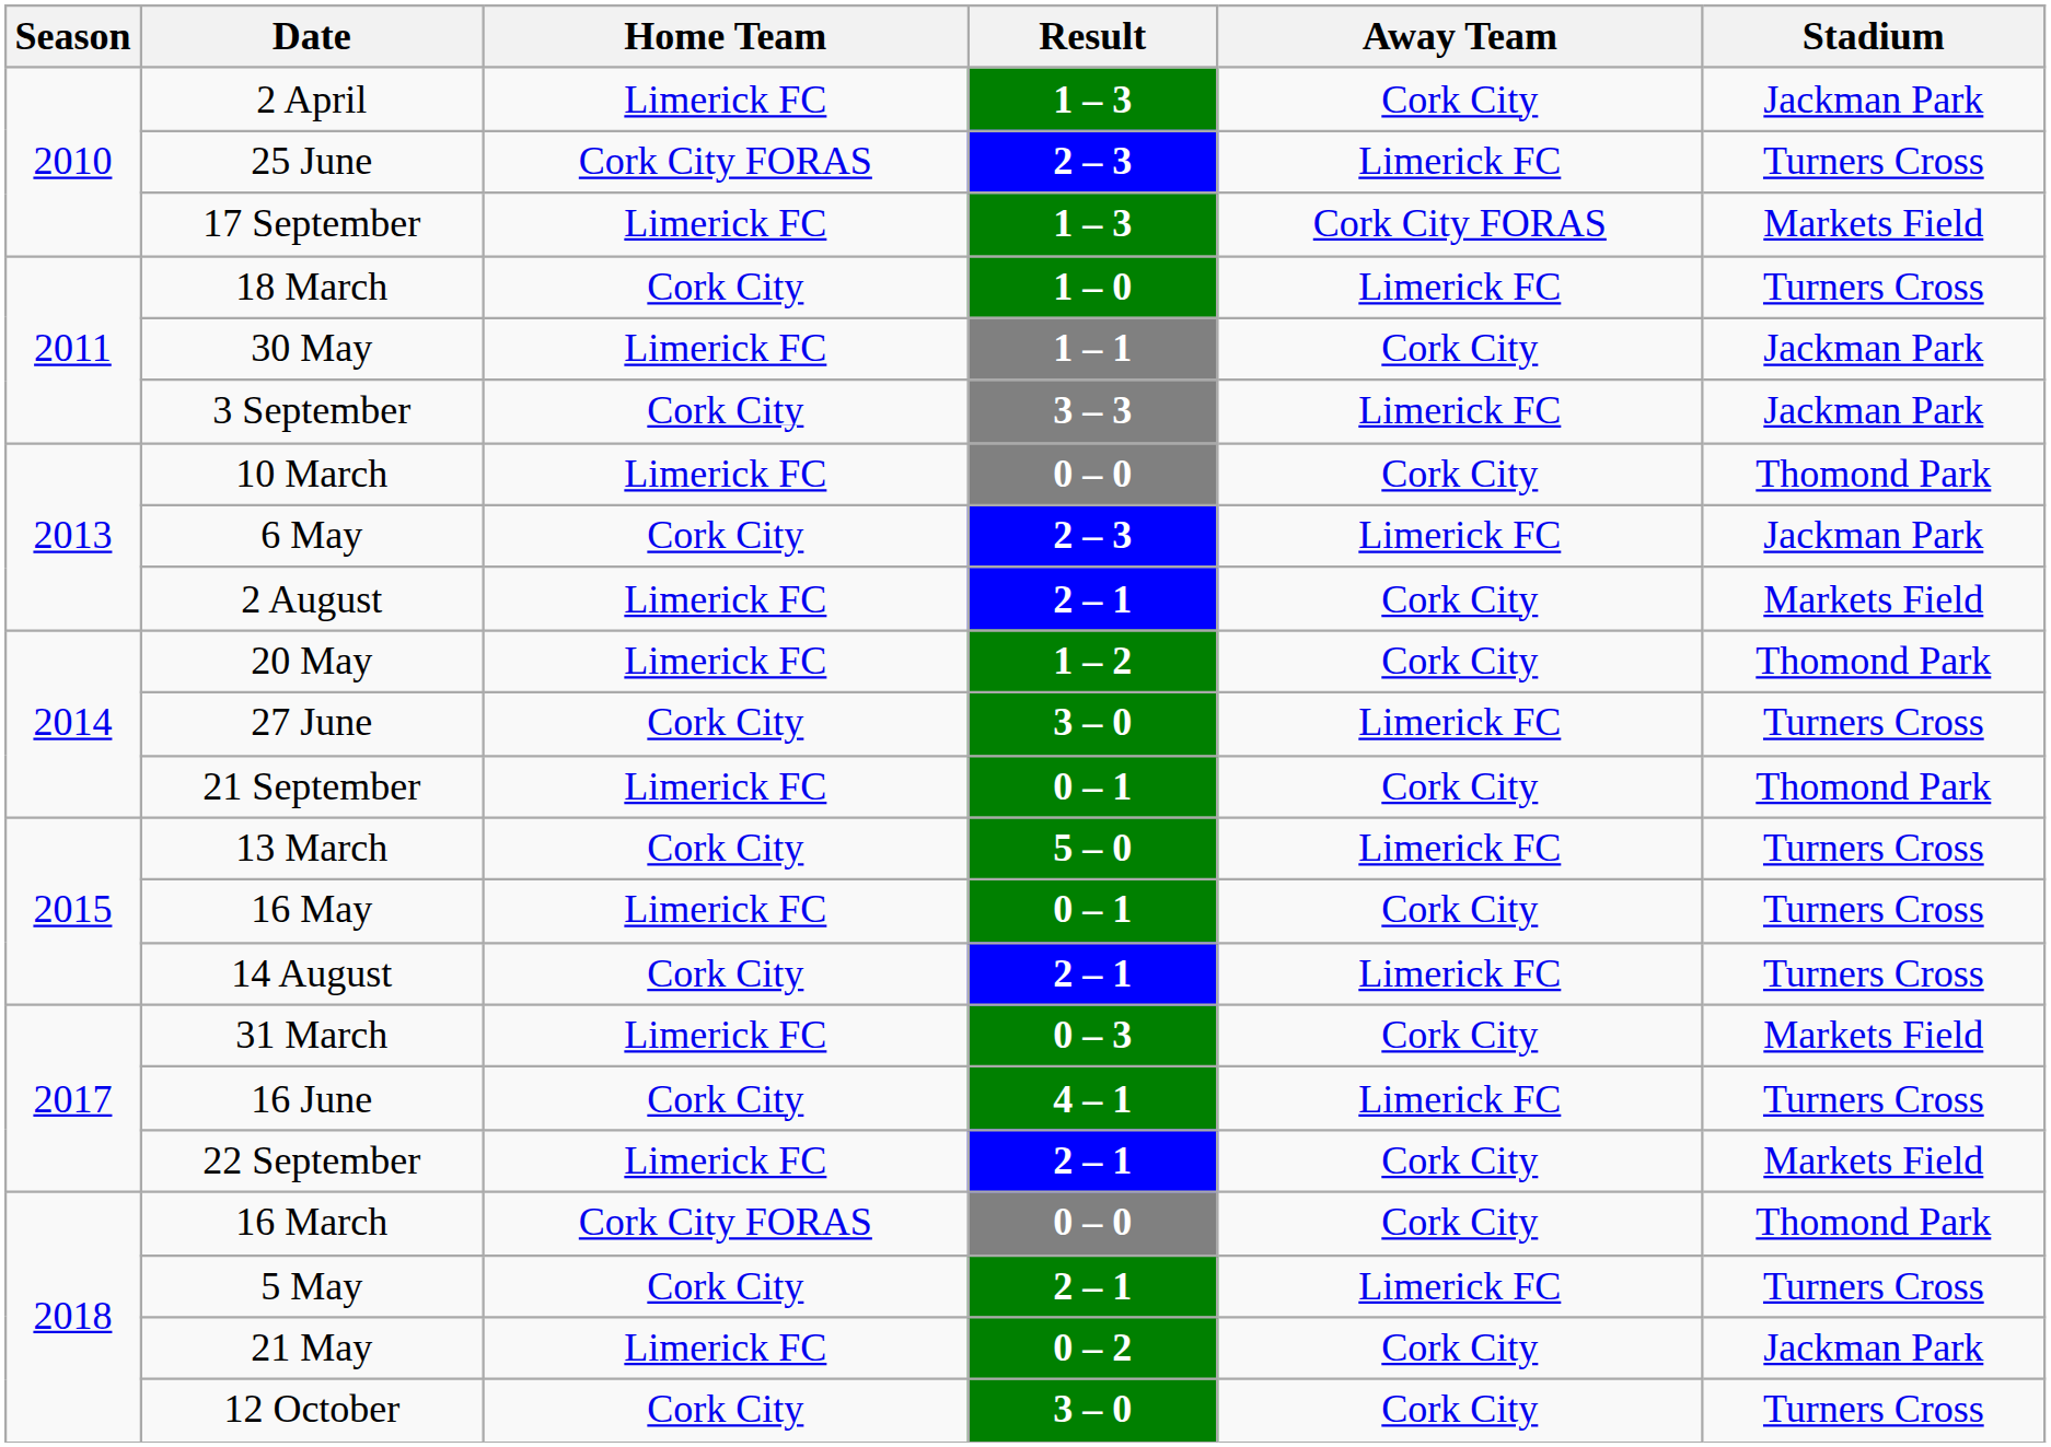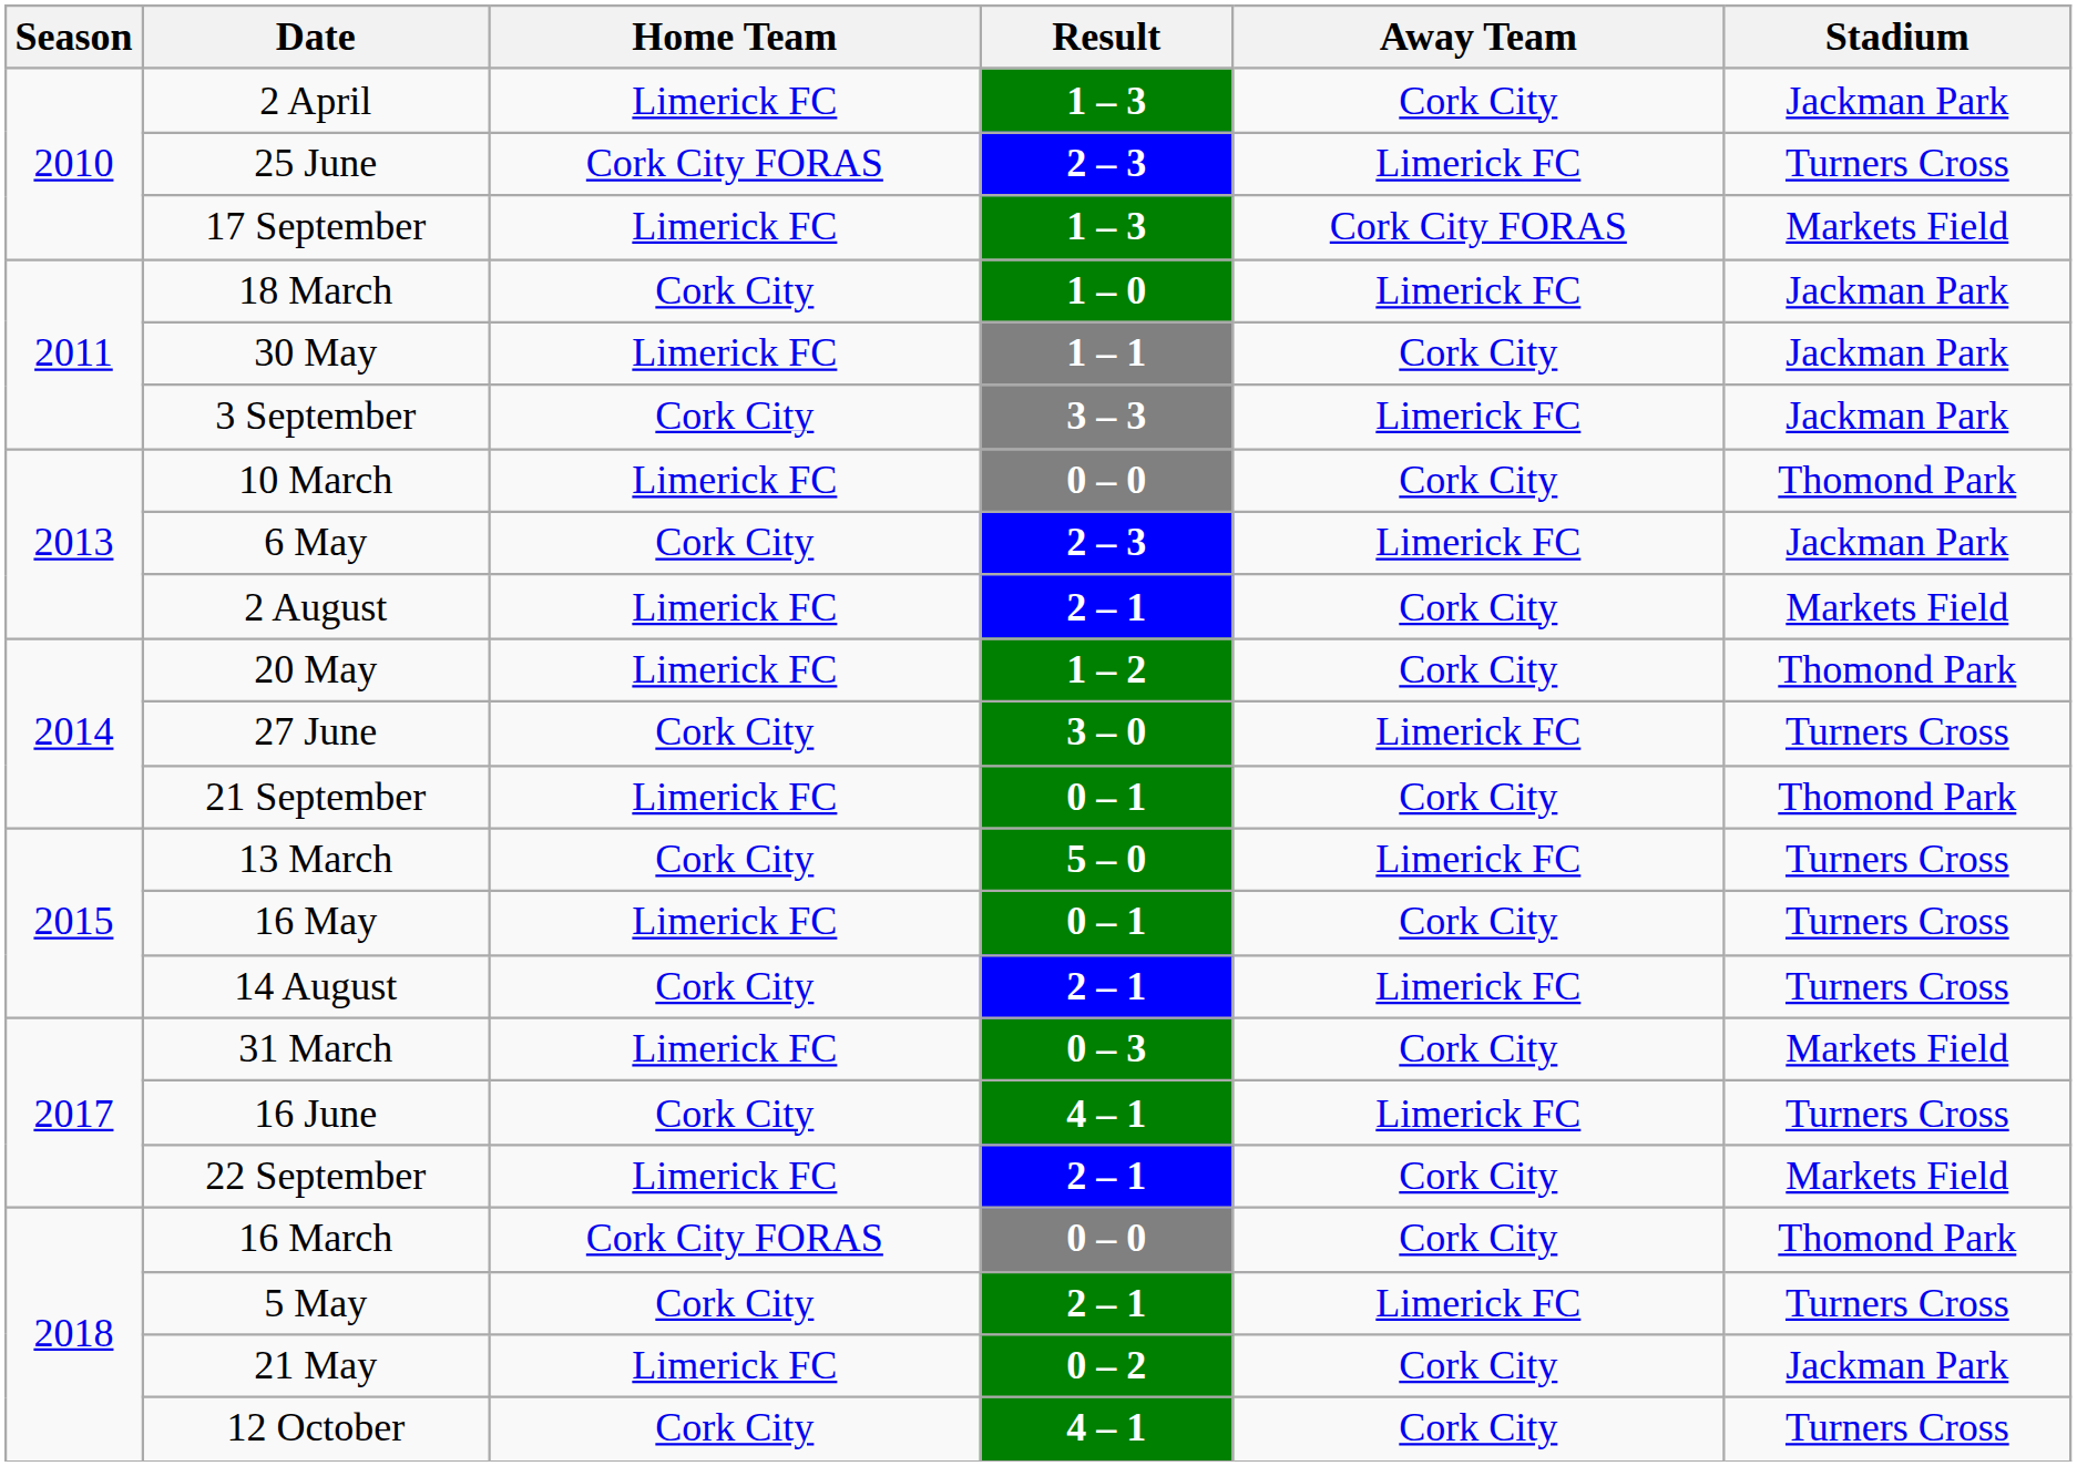 <table class="wikitable" style="text-align:center">
 <tr>
 <th>Season</th>
 <th style="width:3.5cm;">Date</th>
 <th style="width:5cm;">Home Team</th>
 <th style="width:2.5cm;">Result</th>
 <th style="width:5cm;">Away Team</th>
 <th style="width:3.5cm;">Stadium</th>
 </tr>
 <tr>
 <td rowspan="3"><a href='#'>2010</a></td>
 <td>2 April</td>
 <td><a href='#'>Limerick FC</a></td>
 <td style="background:green;color:white;"><strong>1 – 3</strong></td>
 <td><a href='#'>Cork City</a></td>
 <td><a href='#'>Jackman Park</a></td>
 </tr>
 <tr>
 <td>25 June</td>
 <td><a href='#'>Cork City FORAS</a></td>
 <td style="background:blue;color:white;"><strong>2 – 3</strong></td>
 <td><a href='#'>Limerick FC</a></td>
 <td><a href='#'>Turners Cross</a></td>
 </tr>
 <tr>
 <td>17 September</td>
 <td><a href='#'>Limerick FC</a></td>
 <td style="background:green;color:white;"><strong>1 – 3</strong></td>
 <td><a href='#'>Cork City FORAS</a></td>
 <td><a href='#'>Markets Field</a></td>
 </tr>
 <tr>
 <td rowspan="3"><a href='#'>2011</a></td>
 <td>18 March</td>
 <td><a href='#'>Cork City</a></td>
 <td style="background:green;color:white;"><strong>1 – 0</strong></td>
 <td><a href='#'>Limerick FC</a></td>
-<td><a href='#'>Turners Cross</a></td>
+<td><a href='#'>Jackman Park</a></td>
 </tr>
 <tr>
 <td>30 May</td>
 <td><a href='#'>Limerick FC</a></td>
 <td style="background:gray; color:white;"><strong>1 – 1</strong></td>
 <td><a href='#'>Cork City</a></td>
 <td><a href='#'>Jackman Park</a></td>
 </tr>
 <tr>
 <td>3 September</td>
 <td><a href='#'>Cork City</a></td>
 <td style="background:gray; color:white;"><strong>3 – 3</strong></td>
 <td><a href='#'>Limerick FC</a></td>
 <td><a href='#'>Jackman Park</a></td>
 </tr>
 <tr>
 <td rowspan="3"><a href='#'>2013</a></td>
 <td>10 March</td>
 <td><a href='#'>Limerick FC</a></td>
 <td style="background:gray; color:white;"><strong>0 – 0</strong></td>
 <td><a href='#'>Cork City</a></td>
 <td><a href='#'>Thomond Park</a></td>
 </tr>
 <tr>
 <td>6 May</td>
 <td><a href='#'>Cork City</a></td>
 <td style="background:blue;color:white;"><strong>2 – 3</strong></td>
 <td><a href='#'>Limerick FC</a></td>
 <td><a href='#'>Jackman Park</a></td>
 </tr>
 <tr>
 <td>2 August</td>
 <td><a href='#'>Limerick FC</a></td>
 <td style="background:blue;color:white;"><strong>2 – 1</strong></td>
 <td><a href='#'>Cork City</a></td>
 <td><a href='#'>Markets Field</a></td>
 </tr>
 <tr>
 <td rowspan="3"><a href='#'>2014</a></td>
 <td>20 May</td>
 <td><a href='#'>Limerick FC</a></td>
 <td style="background:green;color:white;"><strong>1 – 2</strong></td>
 <td><a href='#'>Cork City</a></td>
 <td><a href='#'>Thomond Park</a></td>
 </tr>
 <tr>
 <td>27 June</td>
 <td><a href='#'>Cork City</a></td>
 <td style="background:green;color:white;"><strong>3 – 0</strong></td>
 <td><a href='#'>Limerick FC</a></td>
 <td><a href='#'>Turners Cross</a></td>
 </tr>
 <tr>
 <td>21 September</td>
 <td><a href='#'>Limerick FC</a></td>
 <td style="background:green;color:white;"><strong>0 – 1</strong></td>
 <td><a href='#'>Cork City</a></td>
 <td><a href='#'>Thomond Park</a></td>
 </tr>
 <tr>
 <td rowspan="3"><a href='#'>2015</a></td>
 <td>13 March</td>
 <td><a href='#'>Cork City</a></td>
 <td style="background:green;color:white;"><strong>5 – 0</strong></td>
 <td><a href='#'>Limerick FC</a></td>
 <td><a href='#'>Turners Cross</a></td>
 </tr>
 <tr>
 <td>16 May</td>
 <td><a href='#'>Limerick FC</a></td>
 <td style="background:green;color:white;"><strong>0 – 1</strong></td>
 <td><a href='#'>Cork City</a></td>
 <td><a href='#'>Turners Cross</a></td>
 </tr>
 <tr>
 <td>14 August</td>
 <td><a href='#'>Cork City</a></td>
 <td style="background:blue;color:white;"><strong>2 – 1</strong></td>
 <td><a href='#'>Limerick FC</a></td>
 <td><a href='#'>Turners Cross</a></td>
 </tr>
 <tr>
 <td rowspan="3"><a href='#'>2017</a></td>
 <td>31 March</td>
 <td><a href='#'>Limerick FC</a></td>
 <td style="background:green;color:white;"><strong>0 – 3</strong></td>
 <td><a href='#'>Cork City</a></td>
 <td><a href='#'>Markets Field</a></td>
 </tr>
 <tr>
 <td>16 June</td>
 <td><a href='#'>Cork City</a></td>
 <td style="background:green;color:white;"><strong>4 – 1</strong></td>
 <td><a href='#'>Limerick FC</a></td>
 <td><a href='#'>Turners Cross</a></td>
 </tr>
 <tr>
 <td>22 September</td>
 <td><a href='#'>Limerick FC</a></td>
 <td style="background:blue;color:white;"><strong>2 – 1</strong></td>
 <td><a href='#'>Cork City</a></td>
 <td><a href='#'>Markets Field</a></td>
 </tr>
 <tr>
 <td rowspan="4"><a href='#'>2018</a></td>
 <td>16 March</td>
 <td><a href='#'>Cork City FORAS</a></td>
 <td style="background:gray; color:white;"><strong>0 – 0</strong></td>
 <td><a href='#'>Cork City</a></td>
 <td><a href='#'>Thomond Park</a></td>
 </tr>
 <tr>
 <td>5 May</td>
 <td><a href='#'>Cork City</a></td>
 <td style="background:green;color:white;"><strong>2 – 1</strong></td>
 <td><a href='#'>Limerick FC</a></td>
 <td><a href='#'>Turners Cross</a></td>
 </tr>
 <tr>
 <td>21 May</td>
 <td><a href='#'>Limerick FC</a></td>
 <td style="background:green;color:white;"><strong>0 – 2</strong></td>
 <td><a href='#'>Cork City</a></td>
 <td><a href='#'>Jackman Park</a></td>
 </tr>
 <tr>
 <td>12 October</td>
 <td><a href='#'>Cork City</a></td>
-<td style="background:green;color:white;"><strong>3 – 0</strong></td>
+<td style="background:green;color:white;"><strong>4 – 1</strong></td>
 <td><a href='#'>Cork City</a></td>
 <td><a href='#'>Turners Cross</a></td>
 </tr>
 </table>
